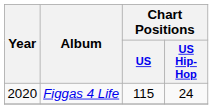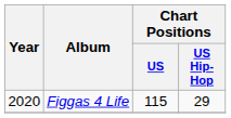 <table class="wikitable" style="text-align:center;">
 <tr>
 <th rowspan="2">Year</th>
 <th rowspan="2">Album</th>
 <th colspan="3">Chart Positions</th>
 </tr>
 <tr style="font-size:smaller;">
 <th width="45"><a href='#'>US</a></th>
 <th width="45"><a href='#'>US Hip-Hop</a></th>
 </tr>
 <tr>
 <td>2020</td>
 <td align="left"><em><a href='#'>Figgas 4 Life</a></em></td>
 <td>115</td>
-<td>24</td>
+<td>29</td>
 </tr>
 <tr>
 </tr>
 </table>
